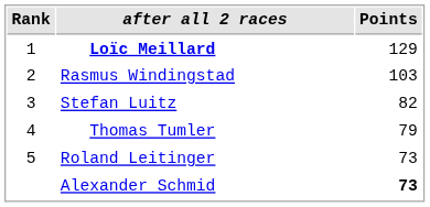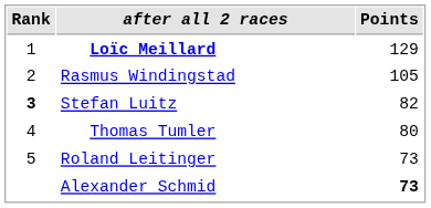 <table cellspacing="1" cellpadding="3" style="border:1px solid #aaa; font-size:86%;">
 <tr style="background:#e4e4e4;">
 <th style="border-bottom:1px solid #aaa; width:10px;">Rank</th>
 <th style="border-bottom:1px solid #aaa; width:200px; white-space:nowrap;"><em>after all 2 races</em></th>
 <th style="border-bottom:1px solid #aaa; width:20px;">Points</th>
 </tr>
 <tr>
 <td style="text-align:center;">1</td>
 <td>   <strong><a href='#'>Loïc Meillard</a></strong></td>
 <td align="right">129</td>
 </tr>
 <tr>
 <td style="text-align:center;">2</td>
 <td> <a href='#'>Rasmus Windingstad</a></td>
-<td align="right">103</td>
+<td align="right">105</td>
 </tr>
 <tr>
-<td style="text-align:center;">3</td>
+<td style="text-align:center;"><strong>3</strong></td>
 <td> <a href='#'>Stefan Luitz</a></td>
 <td align="right">82</td>
 </tr>
 <tr>
 <td style="text-align:center;">4</td>
 <td>   <a href='#'>Thomas Tumler</a></td>
-<td align="right">79</td>
+<td align="right">80</td>
 </tr>
 <tr>
 <td style="text-align:center;">5</td>
 <td> <a href='#'>Roland Leitinger</a></td>
 <td align="right">73</td>
 </tr>
 <tr>
 <td style="text-align:center;"></td>
 <td> <a href='#'>Alexander Schmid</a></td>
 <td align="right"><strong>73</strong></td>
 </tr>
 </table>
